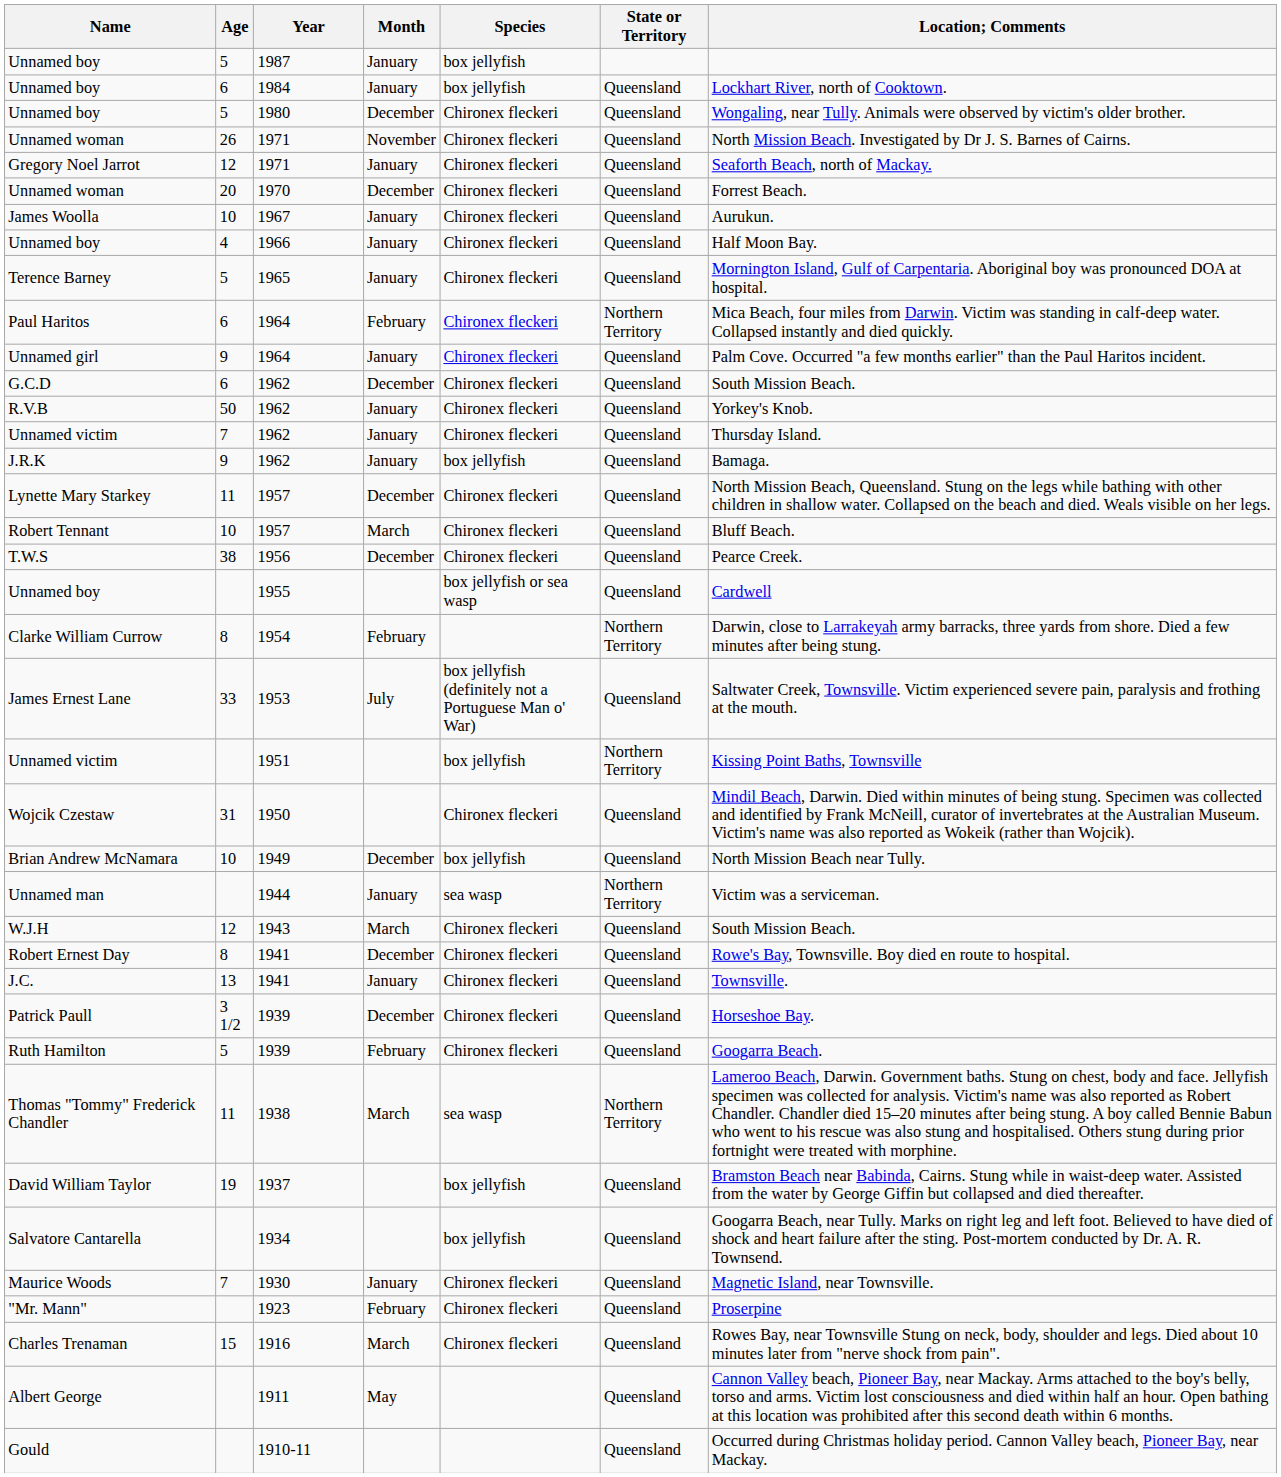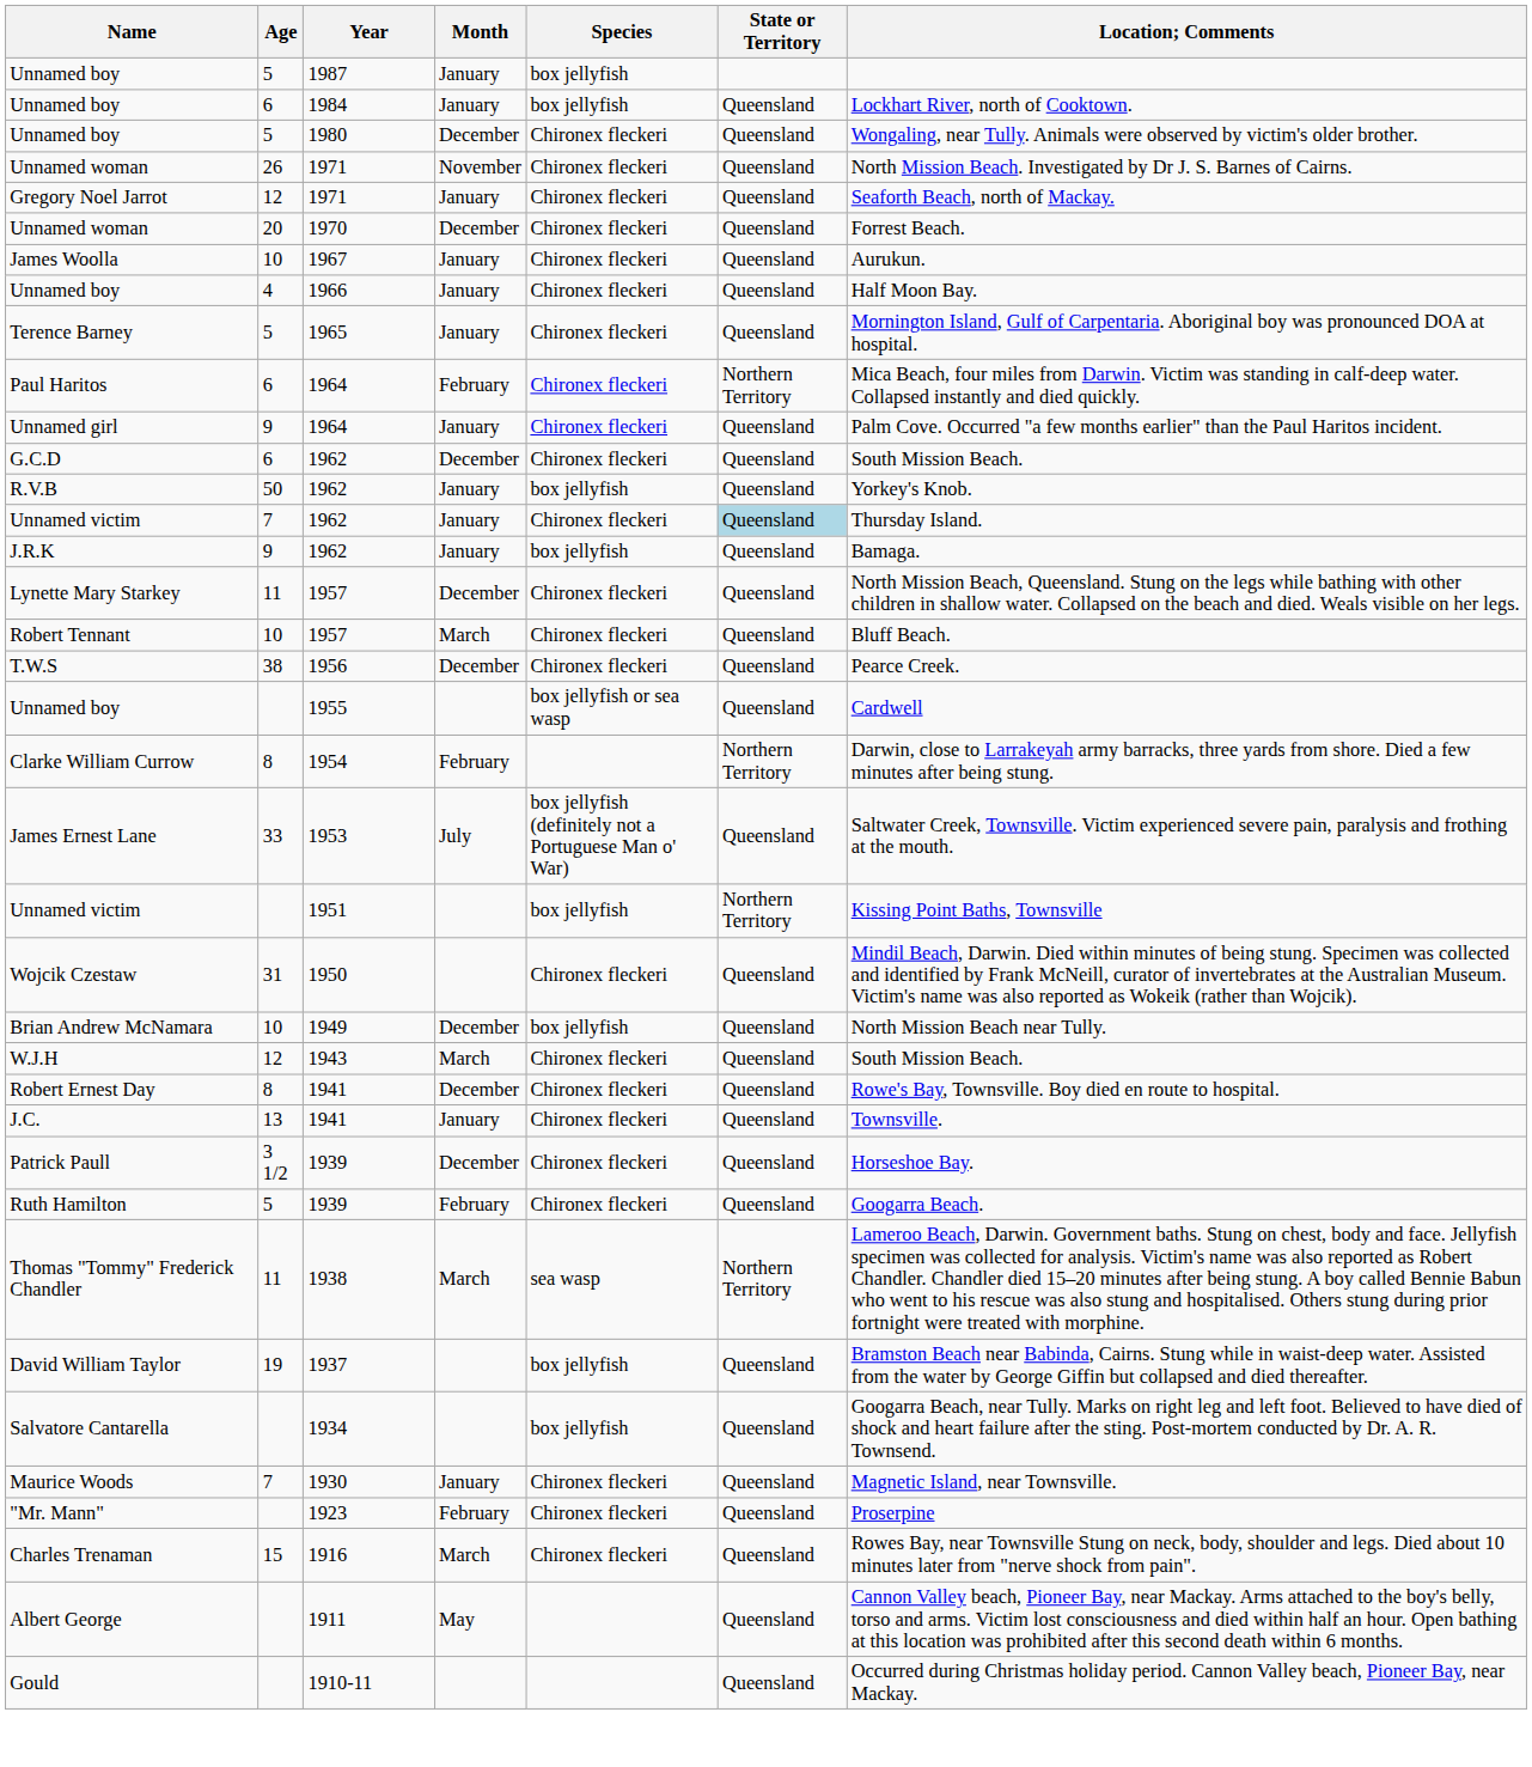 <table class="wikitable">
 <tr>
 <th width="200">Name</th>
 <th>Age</th>
 <th width="100">Year</th>
 <th>Month</th>
 <th width="150">Species</th>
 <th>State or Territory</th>
 <th width="550">Location; Comments</th>
 </tr>
 <tr>
 <td>Unnamed boy</td>
 <td>5</td>
 <td>1987</td>
 <td>January</td>
 <td>box jellyfish</td>
 <td></td>
 <td></td>
 </tr>
 <tr>
 <td>Unnamed boy</td>
 <td>6</td>
 <td>1984</td>
 <td>January</td>
 <td>box jellyfish</td>
 <td>Queensland</td>
 <td><a href='#'>Lockhart River</a>,  north of <a href='#'>Cooktown</a>.</td>
 </tr>
 <tr>
 <td>Unnamed boy</td>
 <td>5</td>
 <td>1980</td>
 <td>December</td>
 <td>Chironex fleckeri</td>
 <td>Queensland</td>
 <td><a href='#'>Wongaling</a>, near <a href='#'>Tully</a>. Animals were observed by victim's older brother.</td>
 </tr>
 <tr>
 <td>Unnamed woman</td>
 <td>26</td>
 <td>1971</td>
 <td>November</td>
 <td>Chironex fleckeri</td>
 <td>Queensland</td>
 <td>North <a href='#'>Mission Beach</a>. Investigated by Dr J. S. Barnes of Cairns.</td>
 </tr>
 <tr>
 <td>Gregory Noel Jarrot</td>
 <td>12</td>
 <td>1971</td>
 <td>January</td>
 <td>Chironex fleckeri</td>
 <td>Queensland</td>
 <td><a href='#'>Seaforth Beach</a>,  north of <a href='#'>Mackay.</a></td>
 </tr>
 <tr>
 <td>Unnamed woman</td>
 <td>20</td>
 <td>1970</td>
 <td>December</td>
 <td>Chironex fleckeri</td>
 <td>Queensland</td>
 <td Forrest Beach, Queensland>Forrest Beach. </td>
 </tr>
 <tr>
 <td>James Woolla</td>
 <td>10</td>
 <td>1967</td>
 <td>January</td>
 <td>Chironex fleckeri</td>
 <td>Queensland</td>
 <td Aurukun, Queensland>Aurukun. </td>
 </tr>
 <tr>
 <td>Unnamed boy</td>
 <td>4</td>
 <td>1966</td>
 <td>January</td>
 <td>Chironex fleckeri</td>
 <td>Queensland</td>
 <td Half Moon Bay, Queensland>Half Moon Bay. </td>
 </tr>
 <tr>
 <td>Terence Barney</td>
 <td>5</td>
 <td>1965</td>
 <td>January</td>
 <td>Chironex fleckeri</td>
 <td>Queensland</td>
 <td><a href='#'>Mornington Island</a>, <a href='#'>Gulf of Carpentaria</a>. Aboriginal boy was pronounced DOA at hospital.</td>
 </tr>
 <tr>
 <td>Paul Haritos</td>
 <td>6</td>
 <td>1964</td>
 <td>February</td>
 <td><a href='#'>Chironex fleckeri</a></td>
 <td>Northern Territory</td>
 <td>Mica Beach, four miles from <a href='#'>Darwin</a>. Victim was standing in calf-deep water. Collapsed instantly and died quickly.</td>
 </tr>
 <tr>
 <td>Unnamed girl</td>
 <td>9</td>
 <td>1964</td>
 <td>January</td>
 <td><a href='#'>Chironex fleckeri</a></td>
 <td>Queensland</td>
 <td Palm Cove, Cairns, Queensland>Palm Cove. Occurred "a few months earlier" than the Paul Haritos incident.</td>
 </tr>
 <tr>
 <td>G.C.D</td>
 <td>6</td>
 <td>1962</td>
 <td>December</td>
 <td>Chironex fleckeri</td>
 <td>Queensland</td>
 <td South Mission Beach, Queensland>South Mission Beach. </td>
 </tr>
 <tr>
 <td>R.V.B</td>
 <td>50</td>
 <td>1962</td>
 <td>January</td>
-<td>Chironex fleckeri</td>
+<td>box jellyfish</td>
 <td>Queensland</td>
 <td Yorkey's Knob, Queensland>Yorkey's Knob. </td>
 </tr>
 <tr>
 <td>Unnamed victim</td>
 <td>7</td>
 <td>1962</td>
 <td>January</td>
 <td>Chironex fleckeri</td>
-<td>Queensland</td>
+<td style="background: lightblue;">Queensland</td>
 <td Thursday Island, Queensland>Thursday Island. </td>
 </tr>
 <tr>
 <td>J.R.K</td>
 <td>9</td>
 <td>1962</td>
 <td>January</td>
 <td>box jellyfish</td>
 <td>Queensland</td>
 <td Bamaga, Queensland>Bamaga. </td>
 </tr>
 <tr>
 <td>Lynette Mary Starkey</td>
 <td>11</td>
 <td>1957</td>
 <td>December</td>
 <td>Chironex fleckeri</td>
 <td>Queensland</td>
 <td>North Mission Beach, Queensland. Stung on the legs while bathing with other children in shallow water. Collapsed on the beach and died. Weals visible on her legs.</td>
 </tr>
 <tr>
 <td>Robert Tennant</td>
 <td>10</td>
 <td>1957</td>
 <td>March</td>
 <td>Chironex fleckeri</td>
 <td>Queensland</td>
 <td Bluff Beach, Queensland>Bluff Beach. </td>
 </tr>
 <tr>
 <td>T.W.S</td>
 <td>38</td>
 <td>1956</td>
 <td>December</td>
 <td>Chironex fleckeri</td>
 <td>Queensland</td>
 <td Pearce Creek, Queensland>Pearce Creek. </td>
 </tr>
 <tr>
 <td>Unnamed boy</td>
 <td></td>
 <td>1955</td>
 <td></td>
 <td>box jellyfish or sea wasp</td>
 <td>Queensland</td>
 <td><a href='#'>Cardwell</a></td>
 </tr>
 <tr>
 <td>Clarke William Currow</td>
 <td>8</td>
 <td>1954</td>
 <td>February</td>
 <td></td>
 <td>Northern Territory</td>
 <td>Darwin, close to <a href='#'>Larrakeyah</a> army barracks, three yards from shore. Died a few minutes after being stung.</td>
 </tr>
 <tr>
 <td>James Ernest Lane</td>
 <td>33</td>
 <td>1953</td>
 <td>July</td>
 <td>box jellyfish (definitely not a Portuguese Man o' War)</td>
 <td>Queensland</td>
 <td>Saltwater Creek, <a href='#'>Townsville</a>. Victim experienced severe pain, paralysis and frothing at the mouth.</td>
 </tr>
 <tr>
 <td>Unnamed victim</td>
 <td></td>
 <td>1951</td>
 <td></td>
 <td>box jellyfish</td>
 <td>Northern Territory</td>
 <td><a href='#'>Kissing Point Baths</a>, <a href='#'>Townsville</a></td>
 </tr>
 <tr>
 <td>Wojcik Czestaw</td>
 <td>31</td>
 <td>1950</td>
 <td></td>
 <td>Chironex fleckeri</td>
 <td>Queensland</td>
 <td><a href='#'>Mindil Beach</a>, Darwin. Died within minutes of being stung. Specimen was collected and identified by Frank McNeill, curator of invertebrates at the Australian Museum. Victim's name was also reported as Wokeik (rather than Wojcik).</td>
 </tr>
 <tr>
 <td>Brian Andrew McNamara</td>
 <td>10</td>
 <td>1949</td>
 <td>December</td>
 <td>box jellyfish</td>
 <td>Queensland</td>
 <td>North Mission Beach near Tully.</td>
-</tr>
-<tr>
-<td>Unnamed man</td>
-<td></td>
-<td>1944</td>
-<td>January</td>
-<td>sea wasp</td>
-<td>Northern Territory</td>
-<td>Victim was a serviceman.</td>
 </tr>
 <tr>
 <td>W.J.H</td>
 <td>12</td>
 <td>1943</td>
 <td>March</td>
 <td>Chironex fleckeri</td>
 <td>Queensland</td>
 <td South Mission Beach, Queensland>South Mission Beach. </td>
 </tr>
 <tr>
 <td>Robert Ernest Day</td>
 <td>8</td>
 <td>1941</td>
 <td>December</td>
 <td>Chironex fleckeri</td>
 <td>Queensland</td>
 <td><a href='#'>Rowe's Bay</a>, Townsville. Boy died en route to hospital.</td>
 </tr>
 <tr>
 <td>J.C.</td>
 <td>13</td>
 <td>1941</td>
 <td>January</td>
 <td>Chironex fleckeri</td>
 <td>Queensland</td>
 <td><a href='#'>Townsville</a>. </td>
 </tr>
 <tr>
 <td>Patrick Paull</td>
 <td>3 1/2</td>
 <td>1939</td>
 <td>December</td>
 <td>Chironex fleckeri</td>
 <td>Queensland</td>
 <td><a href='#'>Horseshoe Bay</a>.</td>
 </tr>
 <tr>
 <td>Ruth Hamilton</td>
 <td>5</td>
 <td>1939</td>
 <td>February</td>
 <td>Chironex fleckeri</td>
 <td>Queensland</td>
 <td><a href='#'>Googarra Beach</a>. </td>
 </tr>
 <tr>
 <td>Thomas "Tommy" Frederick Chandler</td>
 <td>11</td>
 <td>1938</td>
 <td>March</td>
 <td>sea wasp</td>
 <td>Northern Territory</td>
 <td><a href='#'>Lameroo Beach</a>, Darwin. Government baths. Stung on chest, body and face. Jellyfish specimen was collected for analysis. Victim's name was also reported as Robert Chandler. Chandler died 15–20 minutes after being stung. A boy called Bennie Babun who went to his rescue was also stung and hospitalised. Others stung during prior fortnight were treated with morphine.</td>
 </tr>
 <tr>
 <td>David William Taylor</td>
 <td>19</td>
 <td>1937</td>
 <td></td>
 <td>box jellyfish</td>
 <td>Queensland</td>
 <td><a href='#'>Bramston Beach</a> near <a href='#'>Babinda</a>, Cairns. Stung while in waist-deep water. Assisted from the water by George Giffin but collapsed and died thereafter.</td>
 </tr>
 <tr>
 <td>Salvatore Cantarella</td>
 <td></td>
 <td>1934</td>
 <td></td>
 <td>box jellyfish</td>
 <td>Queensland</td>
 <td>Googarra Beach, near Tully. Marks on right leg and left foot. Believed to have died of shock and heart failure after the sting. Post-mortem conducted by Dr. A. R. Townsend.</td>
 </tr>
 <tr>
 <td>Maurice Woods</td>
 <td>7</td>
 <td>1930</td>
 <td>January</td>
 <td>Chironex fleckeri</td>
 <td>Queensland</td>
 <td><a href='#'>Magnetic Island</a>, near Townsville.</td>
 </tr>
 <tr>
 <td>"Mr. Mann"</td>
 <td></td>
 <td>1923</td>
 <td>February</td>
 <td>Chironex fleckeri</td>
 <td>Queensland</td>
 <td><a href='#'>Proserpine</a></td>
 </tr>
 <tr>
 <td>Charles Trenaman</td>
 <td>15</td>
 <td>1916</td>
 <td>March</td>
 <td>Chironex fleckeri</td>
 <td>Queensland</td>
 <td>Rowes Bay, near Townsville Stung on neck, body, shoulder and legs. Died about 10 minutes later from "nerve shock from pain".</td>
 </tr>
 <tr>
 <td>Albert George</td>
 <td></td>
 <td>1911</td>
 <td>May</td>
 <td></td>
 <td>Queensland</td>
 <td><a href='#'>Cannon Valley</a> beach, <a href='#'>Pioneer Bay</a>, near Mackay. Arms attached to the boy's belly, torso and arms. Victim lost consciousness and died within half an hour. Open bathing at this location was prohibited after this second death within 6 months.</td>
 </tr>
 <tr>
 <td>Gould</td>
 <td></td>
 <td>1910-11</td>
 <td></td>
 <td></td>
 <td>Queensland</td>
 <td>Occurred during Christmas holiday period. Cannon Valley beach, <a href='#'>Pioneer Bay</a>, near Mackay.</td>
 </tr>
 </table>
